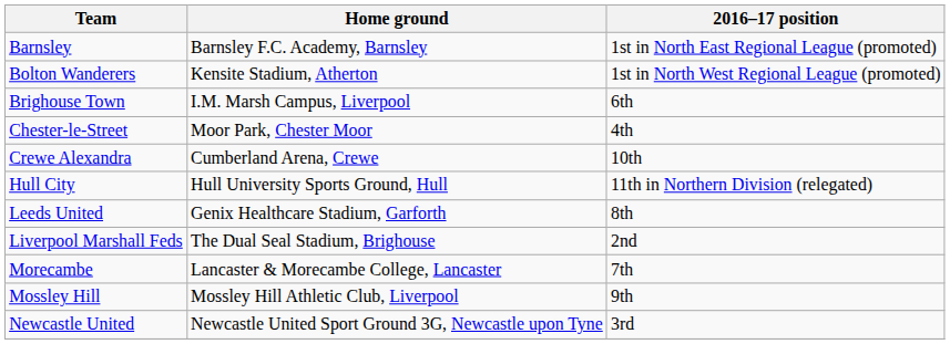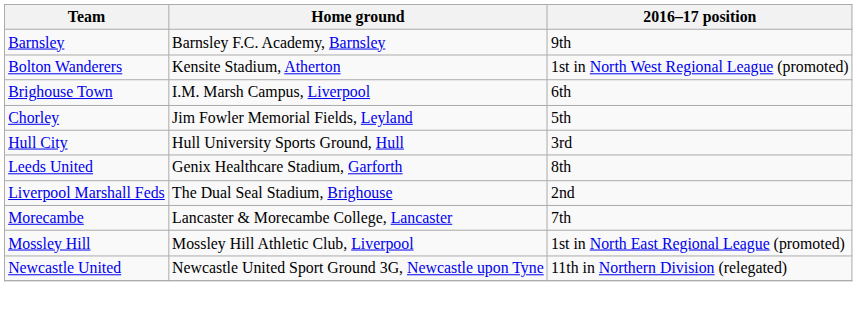 <table class=wikitable>
 <tr>
 <th>Team</th>
 <th>Home ground</th>
 <th>2016–17 position</th>
 </tr>
 <tr>
 <td><a href='#'>Barnsley</a></td>
 <td>Barnsley F.C. Academy, <a href='#'>Barnsley</a></td>
-<td>1st in <a href='#'>North East Regional League</a> (promoted)</td>
+<td>9th</td>
 </tr>
 <tr>
 <td><a href='#'>Bolton Wanderers</a></td>
 <td>Kensite Stadium, <a href='#'>Atherton</a></td>
 <td>1st in <a href='#'>North West Regional League</a> (promoted)</td>
 </tr>
 <tr>
 <td><a href='#'>Brighouse Town</a></td>
 <td>I.M. Marsh Campus, <a href='#'>Liverpool</a></td>
 <td>6th</td>
 </tr>
 <tr>
-<td><a href='#'>Chester-le-Street</a></td>
-<td>Moor Park, <a href='#'>Chester Moor</a></td>
-<td>4th</td>
-</tr>
-<tr>
-<td><a href='#'>Crewe Alexandra</a></td>
-<td>Cumberland Arena, <a href='#'>Crewe</a></td>
-<td>10th</td>
+<td><a href='#'>Chorley</a></td>
+<td>Jim Fowler Memorial Fields, <a href='#'>Leyland</a></td>
+<td>5th</td>
 </tr>
 <tr>
 <td><a href='#'>Hull City</a></td>
 <td>Hull University Sports Ground, <a href='#'>Hull</a></td>
-<td>11th in <a href='#'>Northern Division</a> (relegated)</td>
+<td>3rd</td>
 </tr>
 <tr>
 <td><a href='#'>Leeds United</a></td>
 <td>Genix Healthcare Stadium, <a href='#'>Garforth</a></td>
 <td>8th</td>
 </tr>
 <tr>
 <td><a href='#'>Liverpool Marshall Feds</a></td>
 <td>The Dual Seal Stadium, <a href='#'>Brighouse</a></td>
 <td>2nd</td>
 </tr>
 <tr>
 <td><a href='#'>Morecambe</a></td>
 <td>Lancaster & Morecambe College, <a href='#'>Lancaster</a></td>
 <td>7th</td>
 </tr>
 <tr>
 <td><a href='#'>Mossley Hill</a></td>
 <td>Mossley Hill Athletic Club, <a href='#'>Liverpool</a></td>
-<td>9th</td>
+<td>1st in <a href='#'>North East Regional League</a> (promoted)</td>
 </tr>
 <tr>
 <td><a href='#'>Newcastle United</a></td>
 <td>Newcastle United Sport Ground 3G, <a href='#'>Newcastle upon Tyne</a></td>
-<td>3rd</td>
+<td>11th in <a href='#'>Northern Division</a> (relegated)</td>
 </tr>
 <tr>
 </tr>
 </table>
